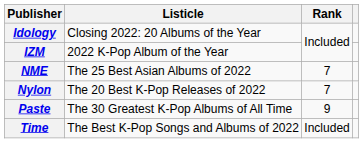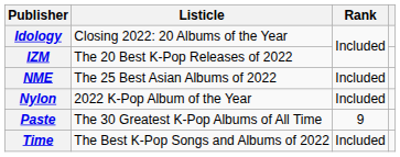 <table class="wikitable plainrowheaders sortable" style="text-align:center">
 <tr>
 <th scope="col">Publisher</th>
 <th scope="col">Listicle</th>
 <th scope="col">Rank</th>
 <th scope="col" class="unsortable"></th>
 </tr>
 <tr>
 <th scope="row"><em><a href='#'>Idology</a></em></th>
 <td style="text-align:left">Closing 2022: 20 Albums of the Year</td>
 <td rowspan="2">Included</td>
 <td></td>
 </tr>
 <tr>
 <th scope="row"><em><a href='#'>IZM</a></em></th>
-<td style="text-align:left">2022 K-Pop Album of the Year</td>
+<td style="text-align:left">The 20 Best K-Pop Releases of 2022</td>
 <td></td>
 </tr>
 <tr>
 <th scope="row"><em><a href='#'>NME</a></em></th>
 <td style="text-align:left">The 25 Best Asian Albums of 2022</td>
-<td>7</td>
+<td>Included</td>
 <td></td>
 </tr>
 <tr>
 <th scope="row"><em><a href='#'>Nylon</a></em></th>
-<td style="text-align:left">The 20 Best K-Pop Releases of 2022</td>
-<td>7</td>
+<td style="text-align:left">2022 K-Pop Album of the Year</td>
+<td>Included</td>
 <td></td>
 </tr>
 <tr>
 <th scope="row"><em><a href='#'>Paste</a></em></th>
 <td style="text-align:left">The 30 Greatest K-Pop Albums of All Time</td>
 <td>9</td>
 <td></td>
 </tr>
 <tr>
 <th scope="row"><em><a href='#'>Time</a></em></th>
 <td style="text-align:left">The Best K-Pop Songs and Albums of 2022</td>
 <td>Included</td>
 <td></td>
 </tr>
 </table>
